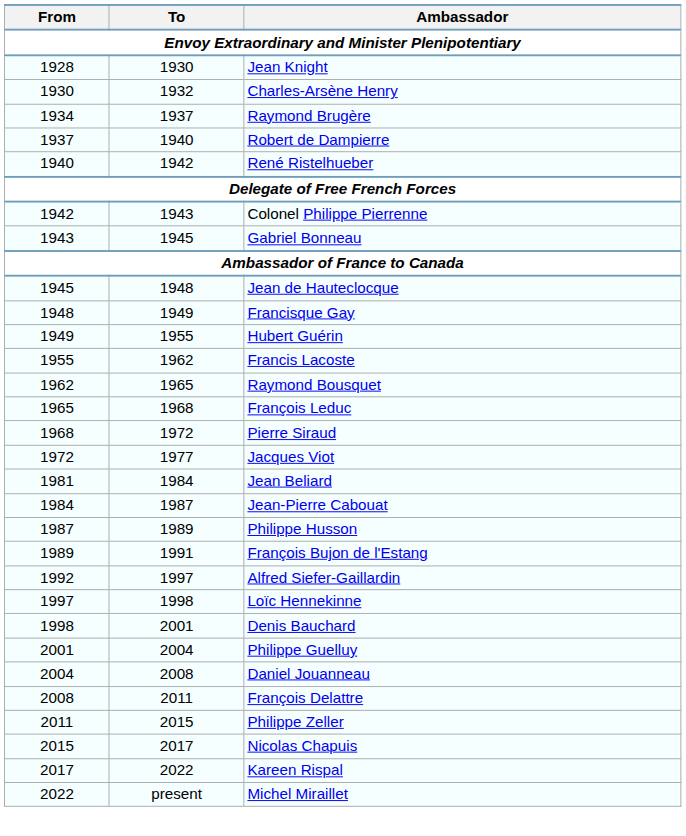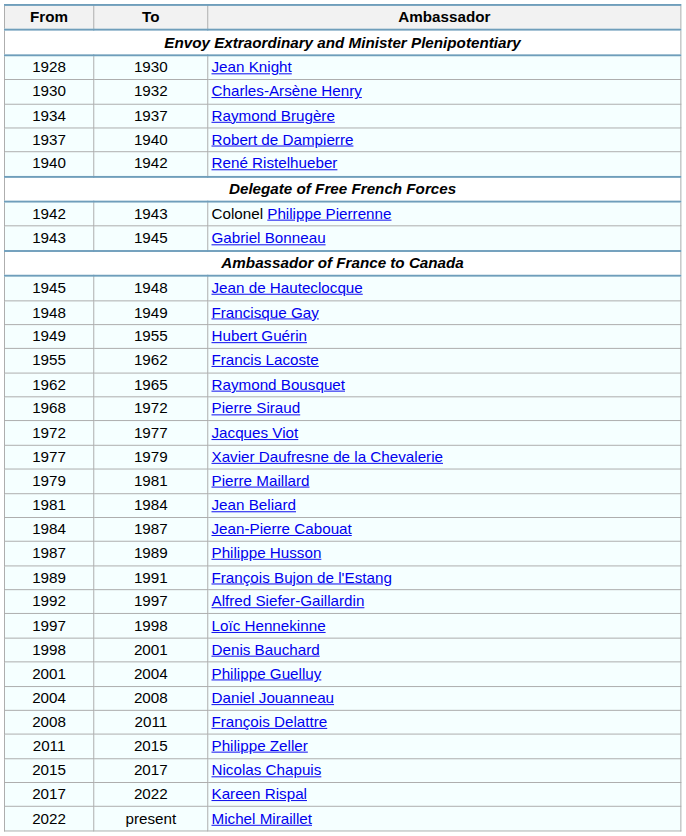 <table class="wikitable" width="45%" style="border: 1px solid #6F9EBB; background-color:#F5FFFF;">
 <tr style="border-bottom:2px solid #6F9EBB; border-top:2px solid #6F9EBB;">
 <th>From</th>
 <th>To</th>
 <th>Ambassador</th>
 </tr>
 <tr style="border-bottom:2px solid #6F9EBB; border-top:2px solid #6F9EBB; background-color:white;">
 <td align="center" colspan="3"><strong><em>Envoy Extraordinary and Minister Plenipotentiary</em></strong></td>
 </tr>
 <tr>
 <td align="center">1928</td>
 <td align="center">1930</td>
 <td><a href='#'>Jean Knight</a></td>
 </tr>
 <tr>
 <td align="center">1930</td>
 <td align="center">1932</td>
 <td><a href='#'>Charles-Arsène Henry</a></td>
 </tr>
 <tr>
 <td align="center">1934</td>
 <td align="center">1937</td>
 <td><a href='#'>Raymond Brugère</a></td>
 </tr>
 <tr>
 <td align="center">1937</td>
 <td align="center">1940</td>
 <td><a href='#'>Robert de Dampierre</a></td>
 </tr>
 <tr>
 <td align="center">1940</td>
 <td align="center">1942</td>
 <td><a href='#'>René Ristelhueber</a></td>
 </tr>
 <tr style="border-bottom:2px solid #6F9EBB; border-top:2px solid #6F9EBB; background-color:white;">
 <td align="center" colspan="3"><strong><em>Delegate of Free French Forces</em></strong></td>
 </tr>
 <tr>
 <td align="center">1942</td>
 <td align="center">1943</td>
 <td>Colonel <a href='#'>Philippe Pierrenne</a></td>
 </tr>
 <tr>
 <td align="center">1943</td>
 <td align="center">1945</td>
 <td><a href='#'>Gabriel Bonneau</a></td>
 </tr>
 <tr style="border-bottom:2px solid #6F9EBB; border-top:2px solid #6F9EBB; background-color:white;">
 <td align="center" colspan="3"><strong><em>Ambassador of France to Canada</em></strong></td>
 </tr>
 <tr>
 <td align="center">1945</td>
 <td align="center">1948</td>
 <td><a href='#'>Jean de Hauteclocque</a></td>
 </tr>
 <tr>
 <td align="center">1948</td>
 <td align="center">1949</td>
 <td><a href='#'>Francisque Gay</a></td>
 </tr>
 <tr>
 <td align="center">1949</td>
 <td align="center">1955</td>
 <td><a href='#'>Hubert Guérin</a></td>
 </tr>
 <tr>
 <td align="center">1955</td>
 <td align="center">1962</td>
 <td><a href='#'>Francis Lacoste</a></td>
 </tr>
 <tr>
 <td align="center">1962</td>
 <td align="center">1965</td>
 <td><a href='#'>Raymond Bousquet</a></td>
 </tr>
 <tr>
-<td align="center">1965</td>
-<td align="center">1968</td>
-<td><a href='#'>François Leduc</a></td>
-</tr>
-<tr>
 <td align="center">1968</td>
 <td align="center">1972</td>
 <td><a href='#'>Pierre Siraud</a></td>
 </tr>
 <tr>
 <td align="center">1972</td>
 <td align="center">1977</td>
 <td><a href='#'>Jacques Viot</a></td>
+</tr>
+<tr>
+<td align="center">1977</td>
+<td align="center">1979</td>
+<td><a href='#'>Xavier Daufresne de la Chevalerie</a></td>
+</tr>
+<tr>
+<td align="center">1979</td>
+<td align="center">1981</td>
+<td><a href='#'>Pierre Maillard</a></td>
 </tr>
 <tr>
 <td align="center">1981</td>
 <td align="center">1984</td>
 <td><a href='#'>Jean Beliard</a></td>
 </tr>
 <tr>
 <td align="center">1984</td>
 <td align="center">1987</td>
 <td><a href='#'>Jean-Pierre Cabouat</a></td>
 </tr>
 <tr>
 <td align="center">1987</td>
 <td align="center">1989</td>
 <td><a href='#'>Philippe Husson</a></td>
 </tr>
 <tr>
 <td align="center">1989</td>
 <td align="center">1991</td>
 <td><a href='#'>François Bujon de l'Estang</a></td>
 </tr>
 <tr>
 <td align="center">1992</td>
 <td align="center">1997</td>
 <td><a href='#'>Alfred Siefer-Gaillardin</a></td>
 </tr>
 <tr>
 <td align="center">1997</td>
 <td align="center">1998</td>
 <td><a href='#'>Loïc Hennekinne</a></td>
 </tr>
 <tr>
 <td align="center">1998</td>
 <td align="center">2001</td>
 <td><a href='#'>Denis Bauchard</a></td>
 </tr>
 <tr>
 <td align="center">2001</td>
 <td align="center">2004</td>
 <td><a href='#'>Philippe Guelluy</a></td>
 </tr>
 <tr>
 <td align="center">2004</td>
 <td align="center">2008</td>
 <td><a href='#'>Daniel Jouanneau</a></td>
 </tr>
 <tr>
 <td align="center">2008</td>
 <td align="center">2011</td>
 <td><a href='#'>François Delattre</a></td>
 </tr>
 <tr>
 <td align="center">2011</td>
 <td align="center">2015</td>
 <td><a href='#'>Philippe Zeller</a></td>
 </tr>
 <tr>
 <td align="center">2015</td>
 <td align="center">2017</td>
 <td><a href='#'>Nicolas Chapuis</a></td>
 </tr>
 <tr>
 <td align="center">2017</td>
 <td align="center">2022</td>
 <td><a href='#'>Kareen Rispal</a></td>
 </tr>
 <tr>
 <td align="center">2022</td>
 <td align="center">present</td>
 <td><a href='#'>Michel Miraillet</a></td>
 </tr>
 </table>
